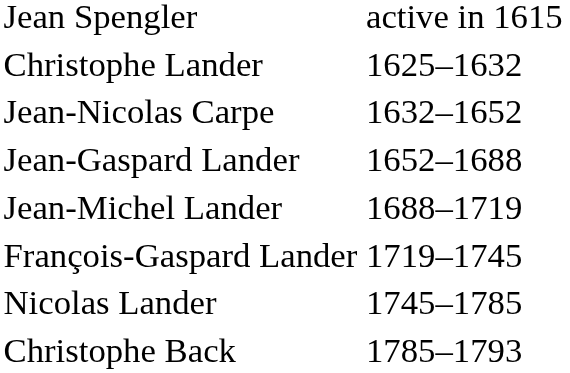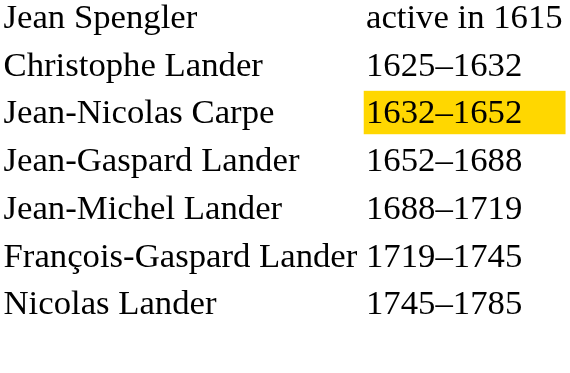 <table>
 <tr>
 <td>Jean Spengler</td>
 <td>active in 1615</td>
 </tr>
 <tr>
 <td>Christophe Lander</td>
 <td>1625–1632</td>
 </tr>
 <tr>
 <td>Jean-Nicolas Carpe</td>
-<td>1632–1652</td>
+<td style="background: gold;">1632–1652</td>
 </tr>
 <tr>
 <td>Jean-Gaspard Lander</td>
 <td>1652–1688</td>
 </tr>
 <tr>
 <td>Jean-Michel Lander</td>
 <td>1688–1719</td>
 </tr>
 <tr>
 <td>François-Gaspard Lander</td>
 <td>1719–1745</td>
 </tr>
 <tr>
 <td>Nicolas Lander</td>
 <td>1745–1785</td>
 </tr>
-<tr>
-<td>Christophe Back</td>
-<td>1785–1793</td>
-</tr>
 </table>
